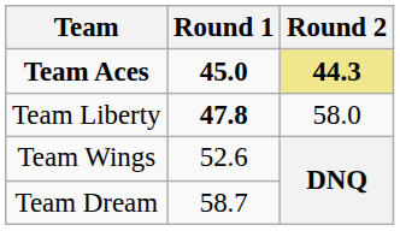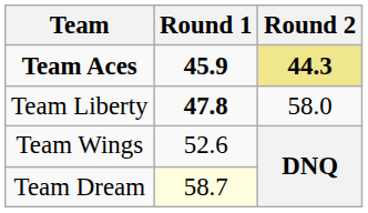 <table class="wikitable sortable" style="text-align:center;">
 <tr>
 <th>Team</th>
 <th>Round 1</th>
 <th>Round 2</th>
 </tr>
 <tr>
 <td><strong>Team Aces</strong></td>
-<td><strong>45.0</strong></td>
+<td><strong>45.9</strong></td>
 <td style="background: khaki;"><strong>44.3</strong></td>
 </tr>
 <tr>
 <td>Team Liberty</td>
 <td><strong>47.8</strong></td>
 <td>58.0</td>
 </tr>
 <tr>
 <td>Team Wings</td>
 <td>52.6</td>
 <th rowspan="2" style="text-align:center;">DNQ</th>
 </tr>
 <tr>
 <td>Team Dream</td>
-<td>58.7</td>
+<td style="background: lightyellow;">58.7</td>
 </tr>
 </table>
